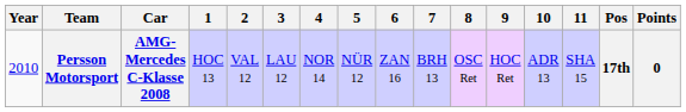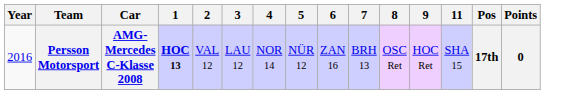 <table class="wikitable" style="text-align:center; font-size:90%">
 <tr>
 <th>Year</th>
 <th>Team</th>
 <th>Car</th>
 <th>1</th>
 <th>2</th>
 <th>3</th>
 <th>4</th>
 <th>5</th>
 <th>6</th>
 <th>7</th>
 <th>8</th>
 <th>9</th>
-<th>10</th>
 <th>11</th>
 <th>Pos</th>
 <th>Points</th>
 </tr>
 <tr>
-<td><a href='#'>2010</a></td>
+<td><a href='#'>2016</a></td>
 <th><a href='#'>Persson Motorsport</a></th>
 <th><a href='#'>AMG-Mercedes C-Klasse 2008</a></th>
-<td style="background:#CFCFFF;"><a href='#'>HOC</a><br><small>13</small></td>
+<td style="background:#CFCFFF;"><strong><a href='#'>HOC</a><br><small>13</small></strong></td>
 <td style="background:#CFCFFF;"><a href='#'>VAL</a><br><small>12</small></td>
 <td style="background:#CFCFFF;"><a href='#'>LAU</a><br><small>12</small></td>
 <td style="background:#CFCFFF;"><a href='#'>NOR</a><br><small>14</small></td>
 <td style="background:#CFCFFF;"><a href='#'>NÜR</a><br><small>12</small></td>
 <td style="background:#CFCFFF;"><a href='#'>ZAN</a><br><small>16</small></td>
 <td style="background:#CFCFFF;"><a href='#'>BRH</a><br><small>13</small></td>
 <td style="background:#EFCFFF;"><a href='#'>OSC</a><br><small>Ret</small></td>
 <td style="background:#EFCFFF;"><a href='#'>HOC</a><br><small>Ret</small></td>
-<td style="background:#CFCFFF;"><a href='#'>ADR</a><br><small>13</small></td>
 <td style="background:#CFCFFF;"><a href='#'>SHA</a><br><small>15</small></td>
 <th>17th</th>
 <th>0</th>
 </tr>
 </table>
